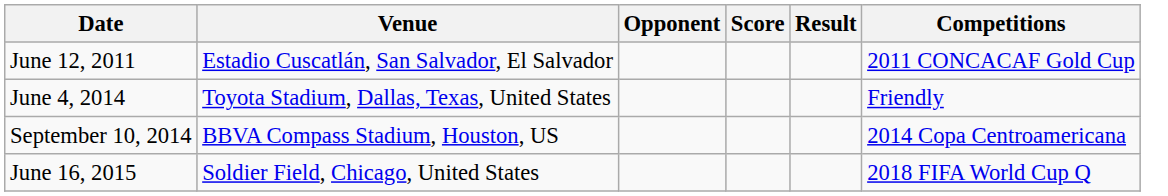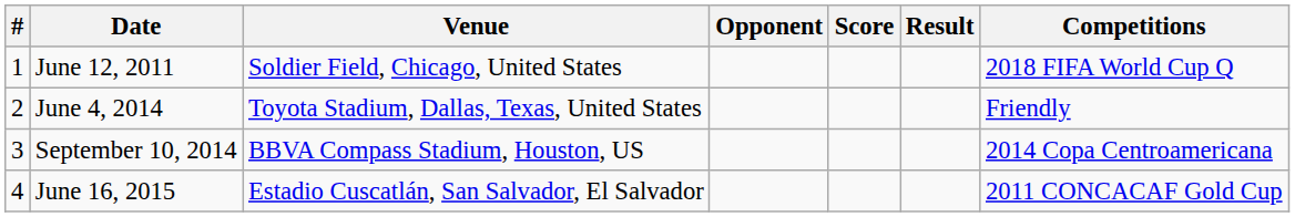 <table class="wikitable" style="font-size: 95%;">
 <tr>
+<th>#</th>
 <th>Date</th>
 <th>Venue</th>
 <th>Opponent</th>
 <th>Score</th>
 <th>Result</th>
 <th>Competitions</th>
 </tr>
 <tr>
+<td>1</td>
 <td>June 12, 2011</td>
-<td><a href='#'>Estadio Cuscatlán</a>, <a href='#'>San Salvador</a>, El Salvador</td>
+<td><a href='#'>Soldier Field</a>, <a href='#'>Chicago</a>, United States</td>
 <td></td>
 <td></td>
 <td></td>
-<td><a href='#'>2011 CONCACAF Gold Cup</a></td>
+<td><a href='#'>2018 FIFA World Cup Q</a></td>
 </tr>
 <tr>
+<td>2</td>
 <td>June 4, 2014</td>
 <td><a href='#'>Toyota Stadium</a>, <a href='#'>Dallas, Texas</a>, United States</td>
 <td></td>
 <td></td>
 <td></td>
 <td><a href='#'>Friendly</a></td>
 </tr>
 <tr>
+<td>3</td>
 <td>September 10, 2014</td>
 <td><a href='#'>BBVA Compass Stadium</a>, <a href='#'>Houston</a>, US</td>
 <td></td>
 <td></td>
 <td></td>
 <td><a href='#'>2014 Copa Centroamericana</a></td>
 </tr>
 <tr>
+<td>4</td>
 <td>June 16, 2015</td>
-<td><a href='#'>Soldier Field</a>, <a href='#'>Chicago</a>, United States</td>
+<td><a href='#'>Estadio Cuscatlán</a>, <a href='#'>San Salvador</a>, El Salvador</td>
 <td></td>
 <td></td>
 <td></td>
-<td><a href='#'>2018 FIFA World Cup Q</a></td>
+<td><a href='#'>2011 CONCACAF Gold Cup</a></td>
 </tr>
 </table>
